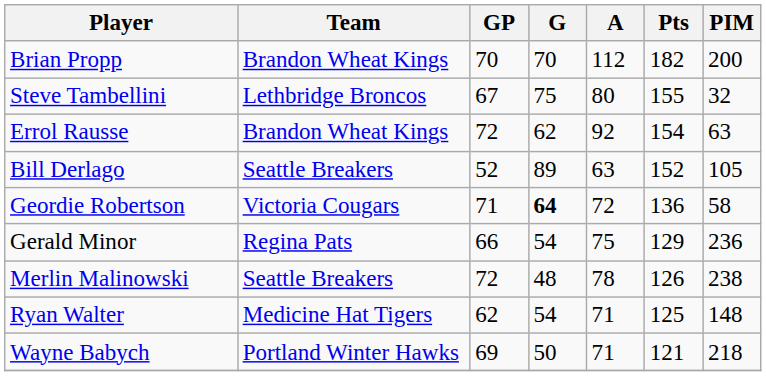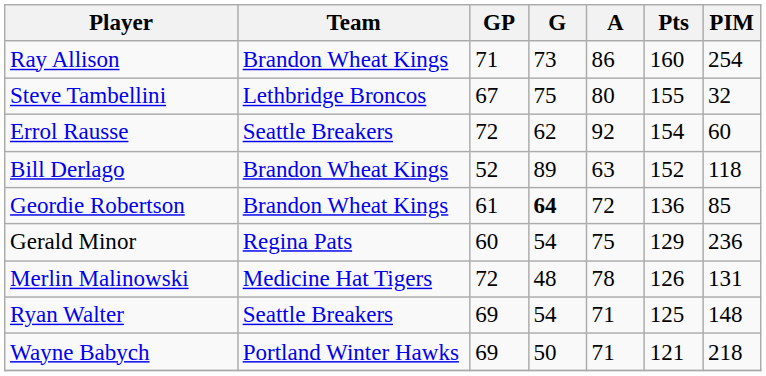 <table class="wikitable">
 <tr>
 <th width="30%">Player</th>
 <th width="30%">Team</th>
 <th width="7.5%">GP</th>
 <th width="7.5%">G</th>
 <th width="7.5%">A</th>
 <th width="7.5%">Pts</th>
 <th width="7.5%">PIM</th>
 </tr>
 <tr>
-<td><a href='#'>Brian Propp</a></td>
+<td><a href='#'>Ray Allison</a></td>
 <td><a href='#'>Brandon Wheat Kings</a></td>
-<td>70</td>
-<td>70</td>
-<td>112</td>
-<td>182</td>
-<td>200</td>
+<td>71</td>
+<td>73</td>
+<td>86</td>
+<td>160</td>
+<td>254</td>
 </tr>
 <tr>
 <td><a href='#'>Steve Tambellini</a></td>
 <td><a href='#'>Lethbridge Broncos</a></td>
 <td>67</td>
 <td>75</td>
 <td>80</td>
 <td>155</td>
 <td>32</td>
 </tr>
 <tr>
 <td><a href='#'>Errol Rausse</a></td>
-<td><a href='#'>Brandon Wheat Kings</a></td>
+<td><a href='#'>Seattle Breakers</a></td>
 <td>72</td>
 <td>62</td>
 <td>92</td>
 <td>154</td>
-<td>63</td>
+<td>60</td>
 </tr>
 <tr>
 <td><a href='#'>Bill Derlago</a></td>
-<td><a href='#'>Seattle Breakers</a></td>
+<td><a href='#'>Brandon Wheat Kings</a></td>
 <td>52</td>
 <td>89</td>
 <td>63</td>
 <td>152</td>
-<td>105</td>
+<td>118</td>
 </tr>
 <tr>
 <td><a href='#'>Geordie Robertson</a></td>
-<td><a href='#'>Victoria Cougars</a></td>
-<td>71</td>
+<td><a href='#'>Brandon Wheat Kings</a></td>
+<td>61</td>
 <td><strong>64</strong></td>
 <td>72</td>
 <td>136</td>
-<td>58</td>
+<td>85</td>
 </tr>
 <tr>
 <td>Gerald Minor</td>
 <td><a href='#'>Regina Pats</a></td>
-<td>66</td>
+<td>60</td>
 <td>54</td>
 <td>75</td>
 <td>129</td>
 <td>236</td>
 </tr>
 <tr>
 <td><a href='#'>Merlin Malinowski</a></td>
-<td><a href='#'>Seattle Breakers</a></td>
+<td><a href='#'>Medicine Hat Tigers</a></td>
 <td>72</td>
 <td>48</td>
 <td>78</td>
 <td>126</td>
-<td>238</td>
+<td>131</td>
 </tr>
 <tr>
 <td><a href='#'>Ryan Walter</a></td>
-<td><a href='#'>Medicine Hat Tigers</a></td>
-<td>62</td>
+<td><a href='#'>Seattle Breakers</a></td>
+<td>69</td>
 <td>54</td>
 <td>71</td>
 <td>125</td>
 <td>148</td>
 </tr>
 <tr>
 <td><a href='#'>Wayne Babych</a></td>
 <td><a href='#'>Portland Winter Hawks</a></td>
 <td>69</td>
 <td>50</td>
 <td>71</td>
 <td>121</td>
 <td>218</td>
 </tr>
 <tr>
 </tr>
 </table>
